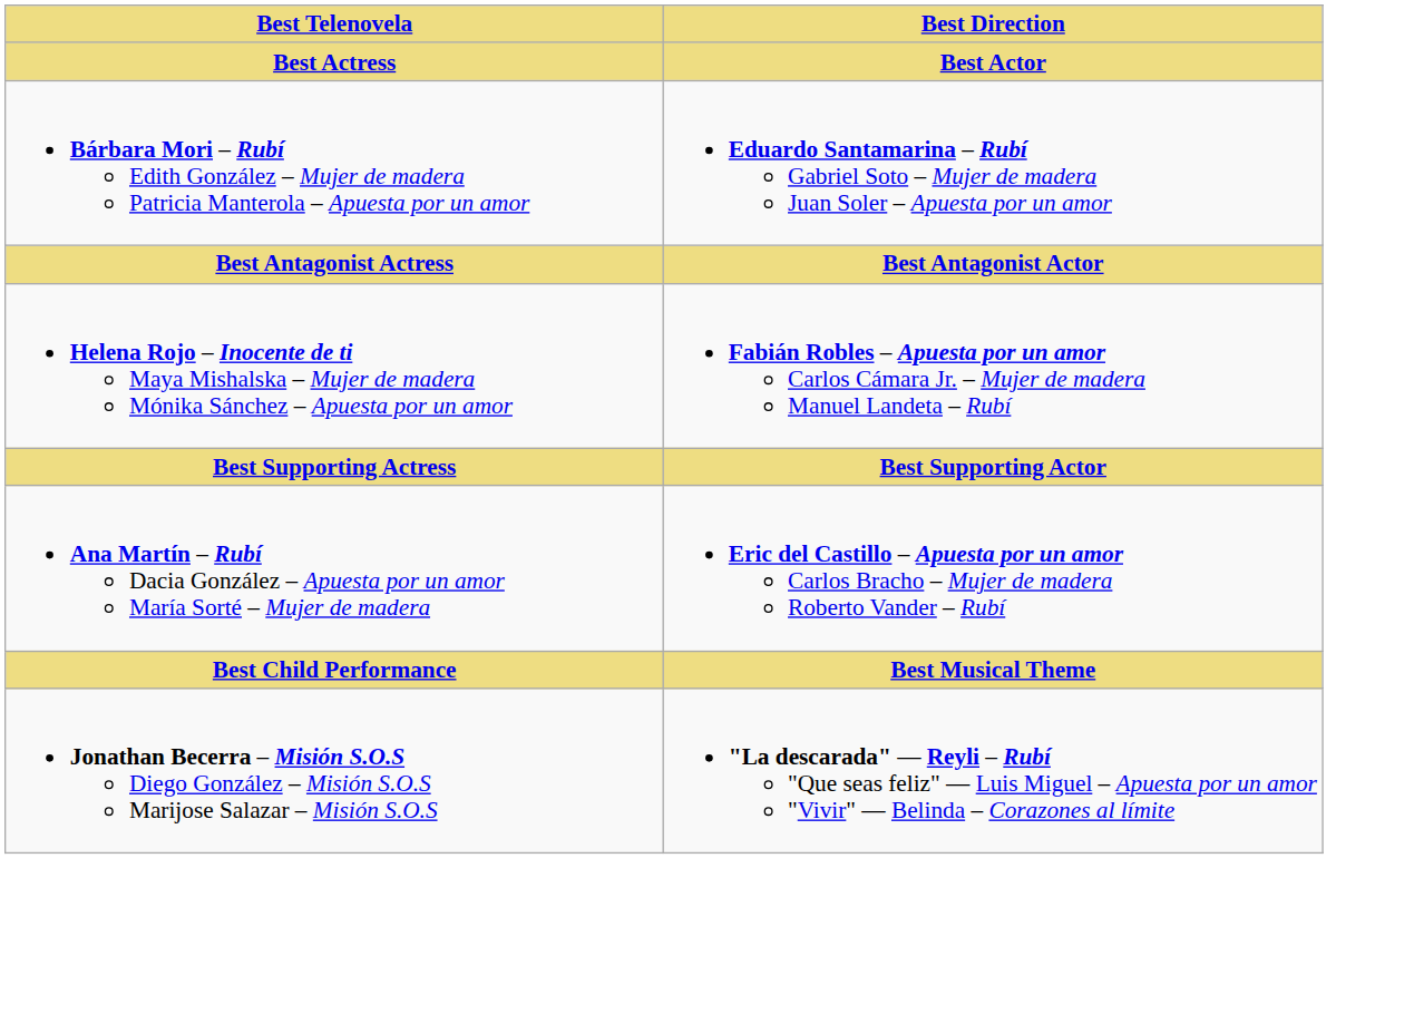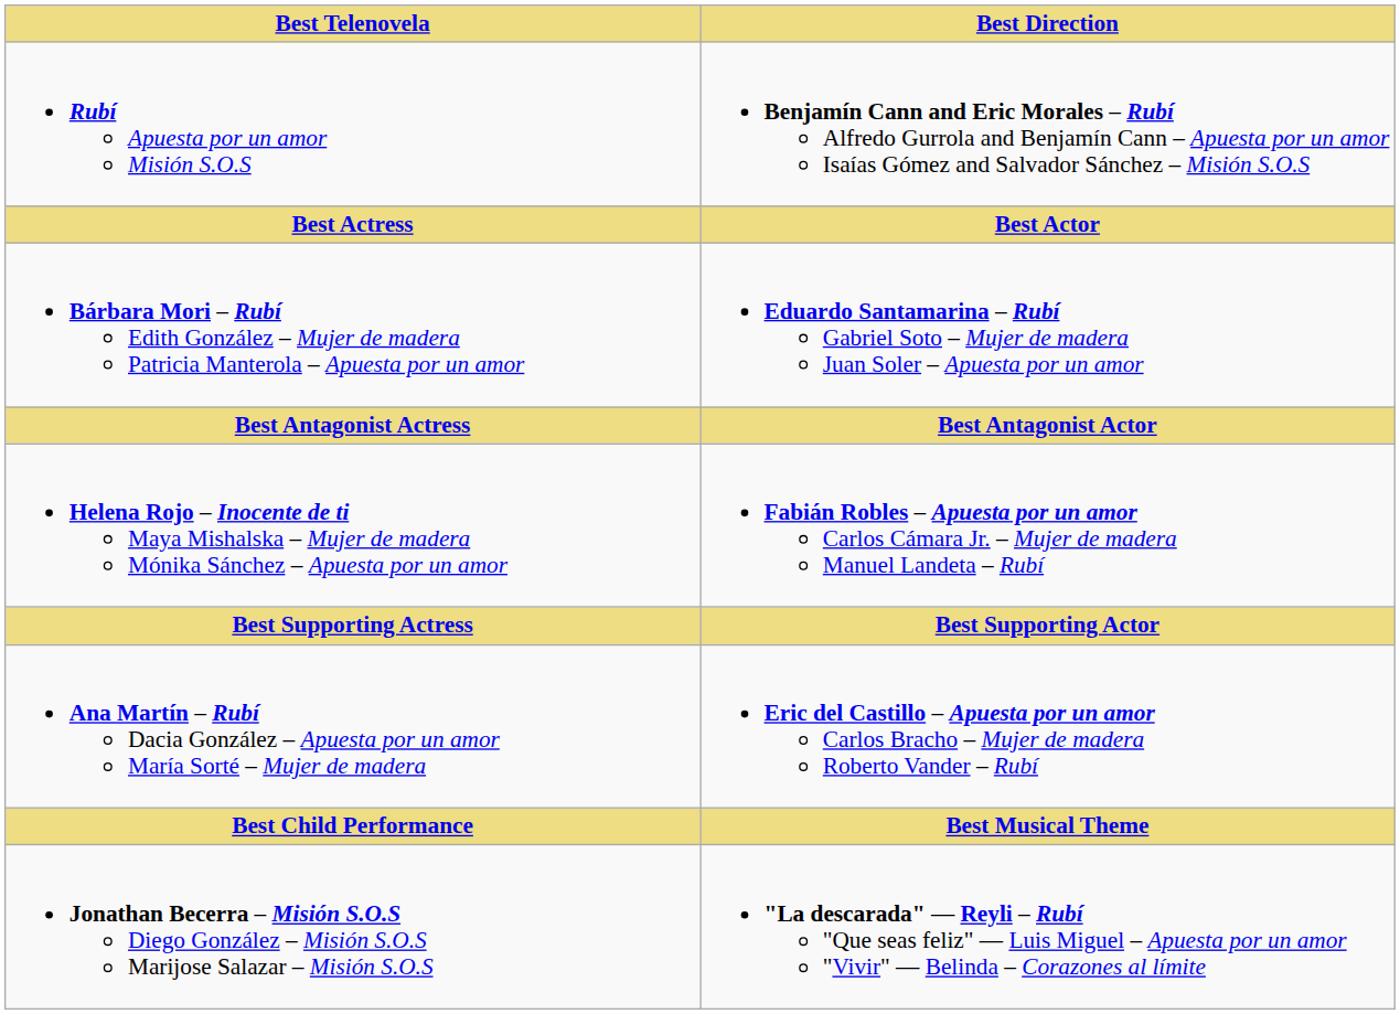 <table class="wikitable">
 <tr>
 <th style="background:#EEDD82; width:50%"><a href='#'>Best Telenovela</a></th>
 <th style="background:#EEDD82; width:50%"><a href='#'>Best Direction</a></th>
+</tr>
+<tr>
+<td valign="top"><br><ul><li><strong><em><a href='#'>Rubí</a></em></strong><ul><li><em><a href='#'>Apuesta por un amor</a></em></li><li><em><a href='#'>Misión S.O.S</a></em></li></ul></li></ul></td>
+<td valign="top"><br><ul><li><strong>Benjamín Cann and Eric Morales</strong> – <strong><em><a href='#'>Rubí</a></em></strong><ul><li>Alfredo Gurrola and Benjamín Cann – <em><a href='#'>Apuesta por un amor</a></em></li><li>Isaías Gómez and Salvador Sánchez – <em><a href='#'>Misión S.O.S</a></em></li></ul></li></ul></td>
 </tr>
 <tr>
 <th style="background:#EEDD82; width:50%"><a href='#'>Best Actress</a></th>
 <th style="background:#EEDD82; width:50%"><a href='#'>Best Actor</a></th>
 </tr>
 <tr>
 <td valign="top"><br><ul><li><strong><a href='#'>Bárbara Mori</a></strong> – <strong><em><a href='#'>Rubí</a></em></strong><ul><li><a href='#'>Edith González</a> – <em><a href='#'>Mujer de madera</a></em></li><li><a href='#'>Patricia Manterola</a> – <em><a href='#'>Apuesta por un amor</a></em></li></ul></li></ul></td>
 <td valign="top"><br><ul><li><strong><a href='#'>Eduardo Santamarina</a></strong> – <strong><em><a href='#'>Rubí</a></em></strong><ul><li><a href='#'>Gabriel Soto</a> – <em><a href='#'>Mujer de madera</a></em></li><li><a href='#'>Juan Soler</a> – <em><a href='#'>Apuesta por un amor</a></em></li></ul></li></ul></td>
 </tr>
 <tr>
 <th style="background:#EEDD82; width:50%"><a href='#'>Best Antagonist Actress</a></th>
 <th style="background:#EEDD82; width:50%"><a href='#'>Best Antagonist Actor</a></th>
 </tr>
 <tr>
 <td valign="top"><br><ul><li><strong><a href='#'>Helena Rojo</a></strong> – <strong><em><a href='#'>Inocente de ti</a></em></strong><ul><li><a href='#'>Maya Mishalska</a> – <em><a href='#'>Mujer de madera</a></em></li><li><a href='#'>Mónika Sánchez</a> – <em><a href='#'>Apuesta por un amor</a></em></li></ul></li></ul></td>
 <td valign="top"><br><ul><li><strong><a href='#'>Fabián Robles</a></strong> – <strong><em><a href='#'>Apuesta por un amor</a></em></strong><ul><li><a href='#'>Carlos Cámara Jr.</a> – <em><a href='#'>Mujer de madera</a></em></li><li><a href='#'>Manuel Landeta</a> – <em><a href='#'>Rubí</a></em></li></ul></li></ul></td>
 </tr>
 <tr>
 <th style="background:#EEDD82; width:50%"><a href='#'>Best Supporting Actress</a></th>
 <th style="background:#EEDD82; width:50%"><a href='#'>Best Supporting Actor</a></th>
 </tr>
 <tr>
 <td valign="top"><br><ul><li><strong><a href='#'>Ana Martín</a></strong> – <strong><em><a href='#'>Rubí</a></em></strong><ul><li>Dacia González – <em><a href='#'>Apuesta por un amor</a></em></li><li><a href='#'>María Sorté</a> – <em><a href='#'>Mujer de madera</a></em></li></ul></li></ul></td>
 <td valign="top"><br><ul><li><strong><a href='#'>Eric del Castillo</a></strong> – <strong><em><a href='#'>Apuesta por un amor</a></em></strong><ul><li><a href='#'>Carlos Bracho</a> – <em><a href='#'>Mujer de madera</a></em></li><li><a href='#'>Roberto Vander</a> – <em><a href='#'>Rubí</a></em></li></ul></li></ul></td>
 </tr>
 <tr>
 <th style="background:#EEDD82; width:50%"><a href='#'>Best Child Performance</a></th>
 <th style="background:#EEDD82; width:50%"><a href='#'>Best Musical Theme</a></th>
 </tr>
 <tr>
 <td valign="top"><br><ul><li><strong>Jonathan Becerra</strong> – <strong><em><a href='#'>Misión S.O.S</a></em></strong><ul><li><a href='#'>Diego González</a> – <em><a href='#'>Misión S.O.S</a></em></li><li>Marijose Salazar – <em><a href='#'>Misión S.O.S</a></em></li></ul></li></ul></td>
 <td valign="top"><br><ul><li><strong>"La descarada"</strong> — <strong><a href='#'>Reyli</a></strong> – <strong><em><a href='#'>Rubí</a></em></strong><ul><li>"Que seas feliz" — <a href='#'>Luis Miguel</a> – <em><a href='#'>Apuesta por un amor</a></em></li><li>"<a href='#'>Vivir</a>" — <a href='#'>Belinda</a> – <em><a href='#'>Corazones al límite</a></em></li></ul></li></ul></td>
 </tr>
 </table>
